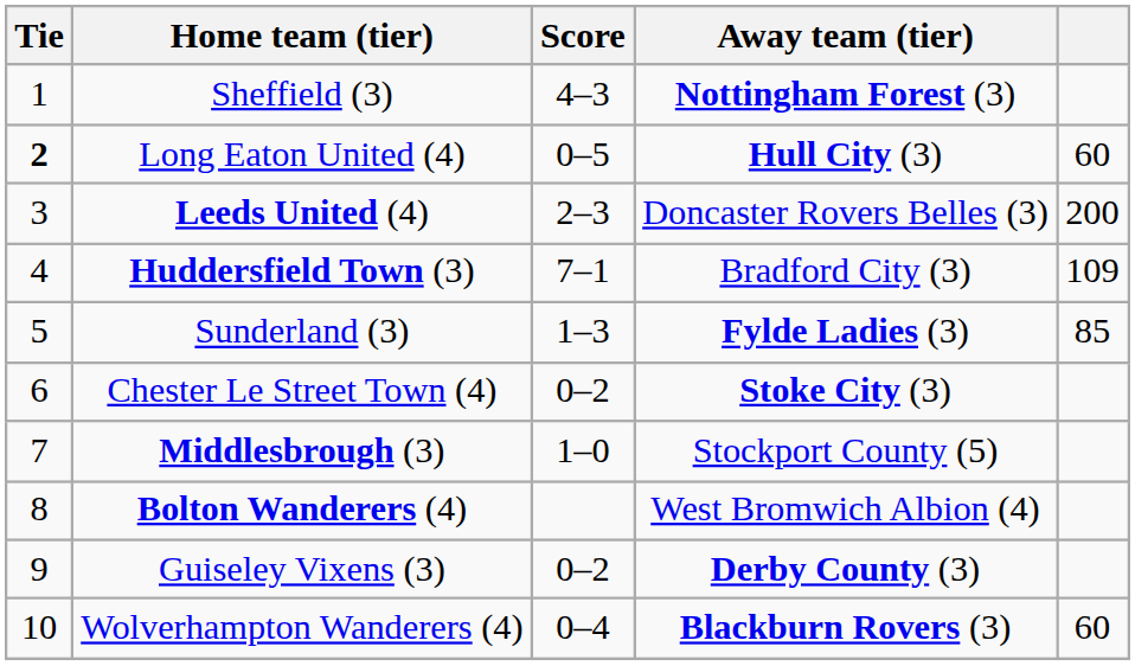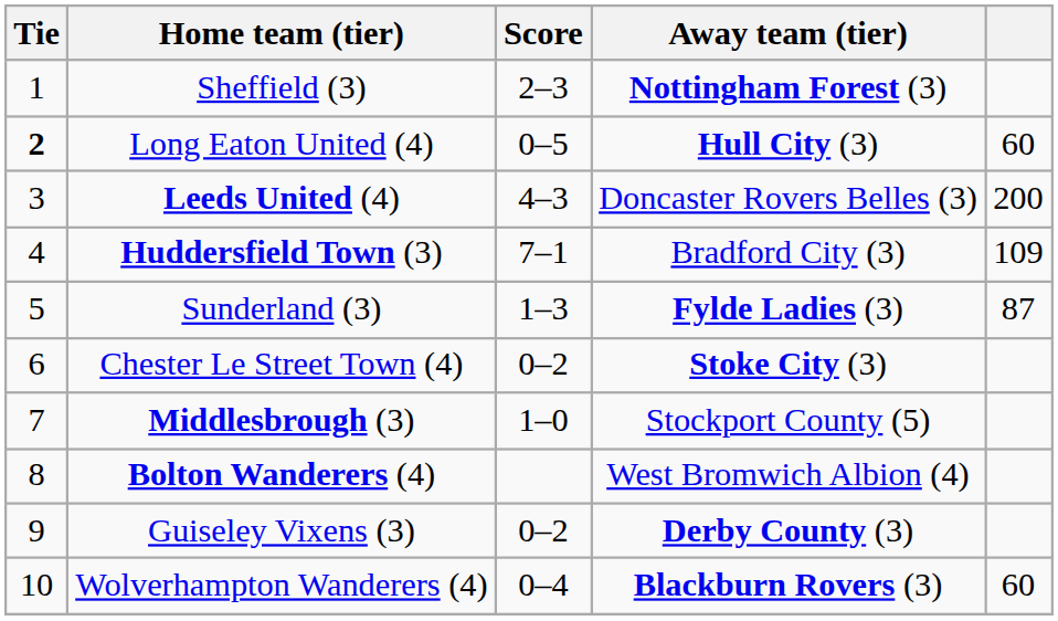 <table class="wikitable" style="text-align:center; font-size:85%">
 <tr>
 <th>Tie</th>
 <th>Home team (tier)</th>
 <th>Score</th>
 <th>Away team (tier)</th>
 <th></th>
 </tr>
 <tr>
 <td>1</td>
 <td><a href='#'>Sheffield</a> (3)</td>
-<td>4–3 </td>
+<td>2–3</td>
 <td><strong><a href='#'>Nottingham Forest</a></strong> (3)</td>
 <td></td>
 </tr>
 <tr>
 <td><strong>2</strong></td>
 <td><a href='#'>Long Eaton United</a> (4)</td>
 <td>0–5</td>
 <td><strong><a href='#'>Hull City</a></strong> (3)</td>
 <td>60</td>
 </tr>
 <tr>
 <td>3</td>
 <td><strong><a href='#'>Leeds United</a></strong> (4)</td>
-<td>2–3</td>
+<td>4–3 </td>
 <td><a href='#'>Doncaster Rovers Belles</a> (3)</td>
 <td>200</td>
 </tr>
 <tr>
 <td>4</td>
 <td><strong><a href='#'>Huddersfield Town</a></strong> (3)</td>
 <td>7–1</td>
 <td><a href='#'>Bradford City</a> (3)</td>
 <td>109</td>
 </tr>
 <tr>
 <td>5</td>
 <td><a href='#'>Sunderland</a> (3)</td>
 <td>1–3</td>
 <td><strong><a href='#'>Fylde Ladies</a></strong> (3)</td>
-<td>85</td>
+<td>87</td>
 </tr>
 <tr>
 <td>6</td>
 <td><a href='#'>Chester Le Street Town</a> (4)</td>
 <td>0–2</td>
 <td><strong><a href='#'>Stoke City</a></strong> (3)</td>
 <td></td>
 </tr>
 <tr>
 <td>7</td>
 <td><strong><a href='#'>Middlesbrough</a></strong> (3)</td>
 <td>1–0</td>
 <td><a href='#'>Stockport County</a> (5)</td>
 <td></td>
 </tr>
 <tr>
 <td>8</td>
 <td><strong><a href='#'>Bolton Wanderers</a></strong> (4)</td>
 <td></td>
 <td><a href='#'>West Bromwich Albion</a> (4)</td>
 <td></td>
 </tr>
 <tr>
 <td>9</td>
 <td><a href='#'>Guiseley Vixens</a> (3)</td>
 <td>0–2</td>
 <td><strong><a href='#'>Derby County</a></strong> (3)</td>
 <td></td>
 </tr>
 <tr>
 <td>10</td>
 <td><a href='#'>Wolverhampton Wanderers</a> (4)</td>
 <td>0–4</td>
 <td><strong><a href='#'>Blackburn Rovers</a></strong> (3)</td>
 <td>60</td>
 </tr>
 <tr>
 </tr>
 </table>
